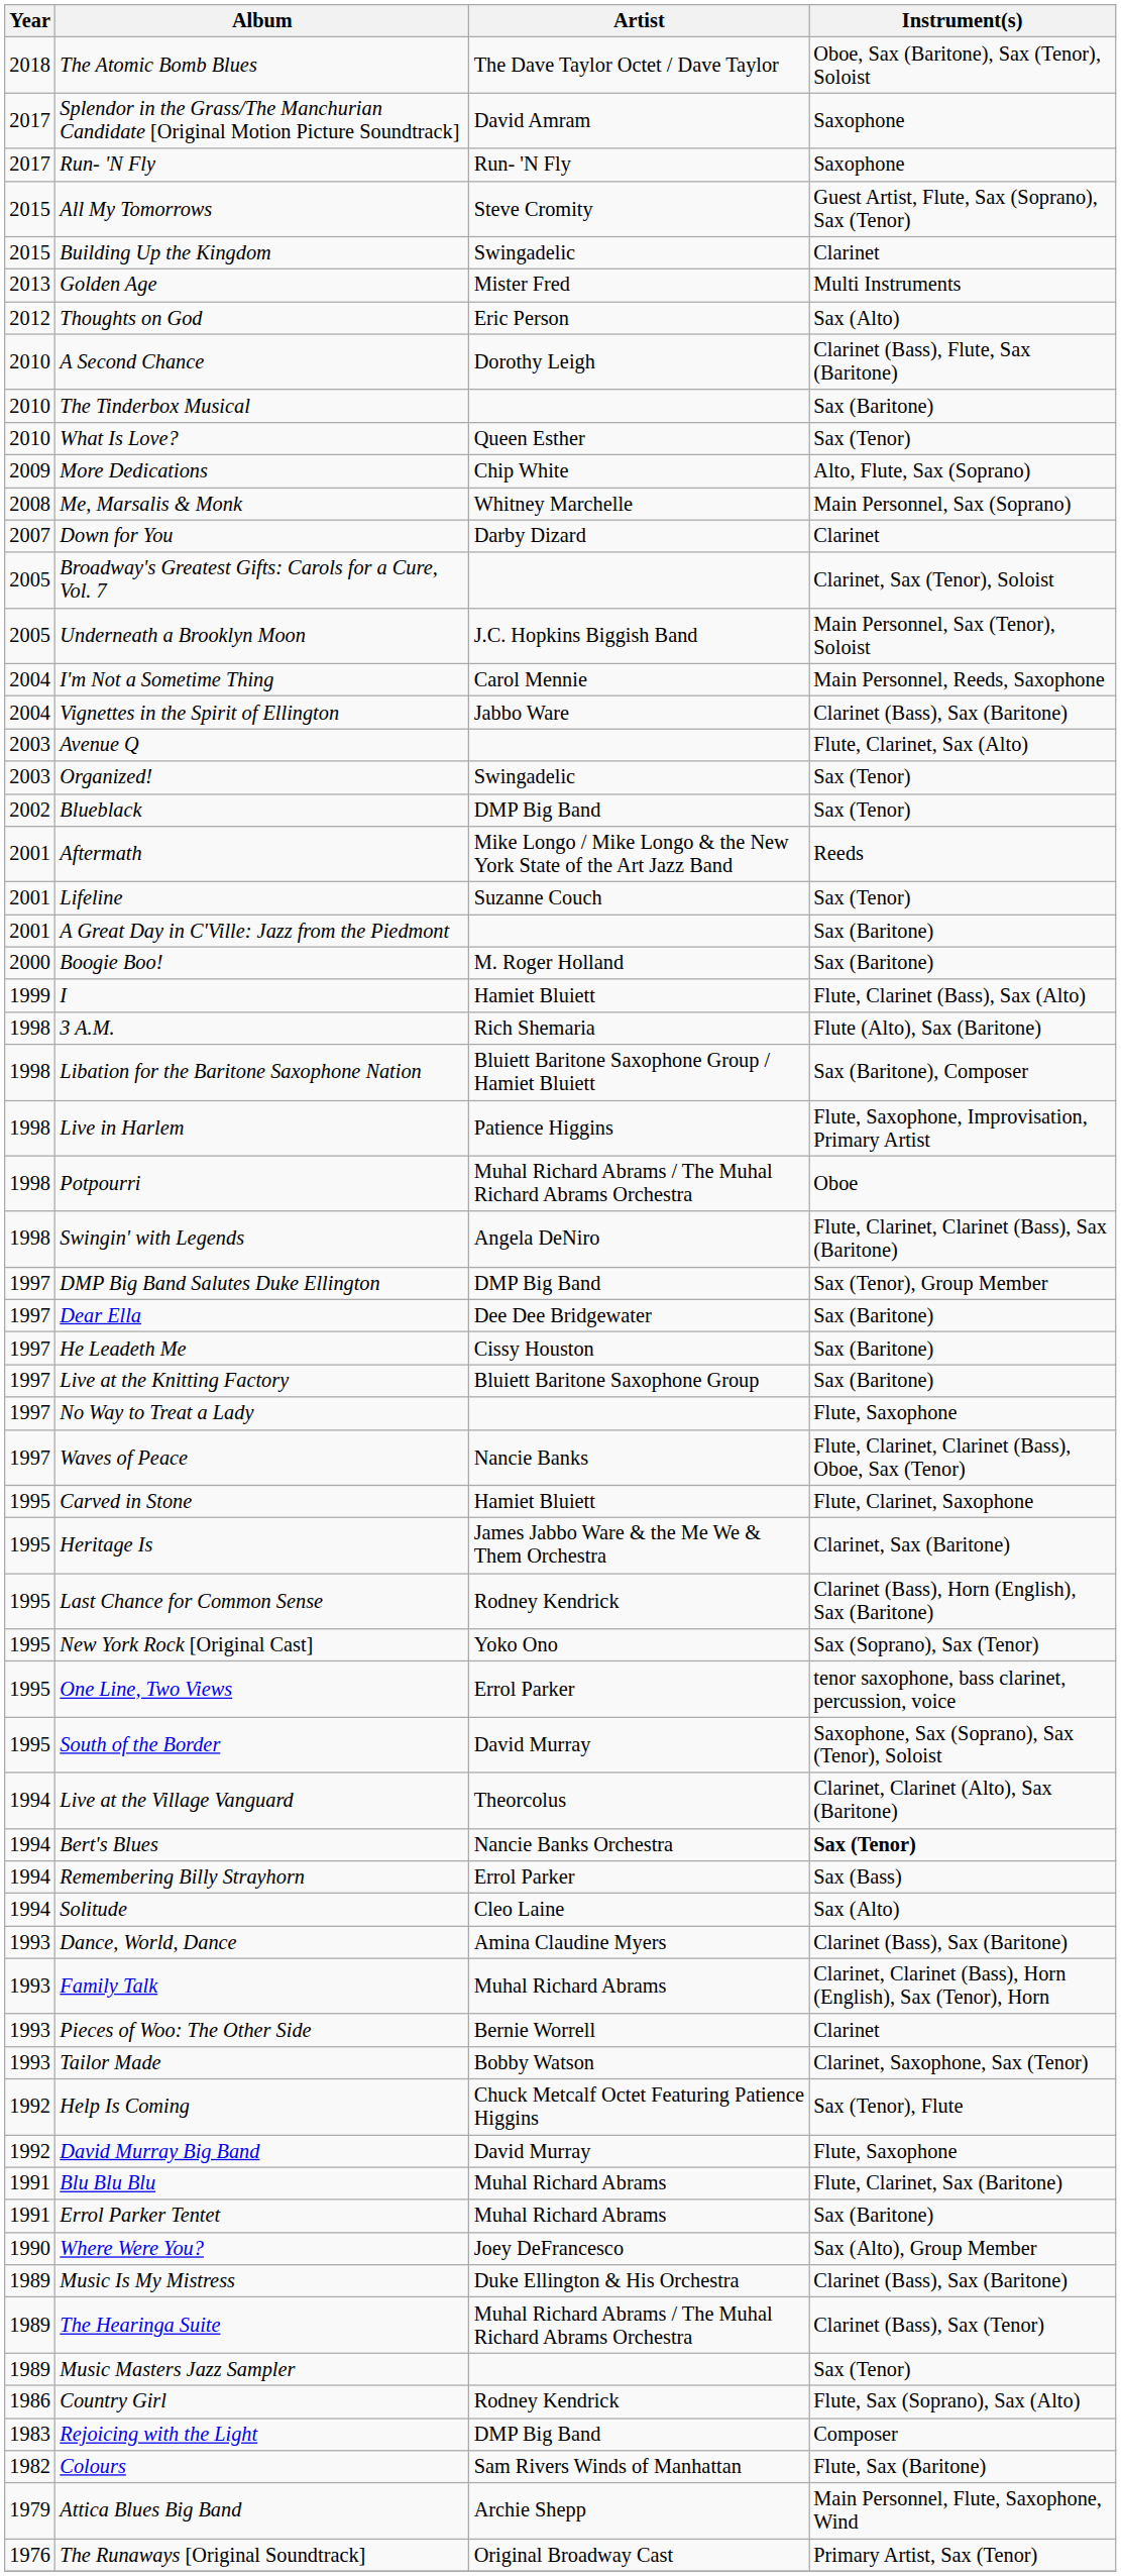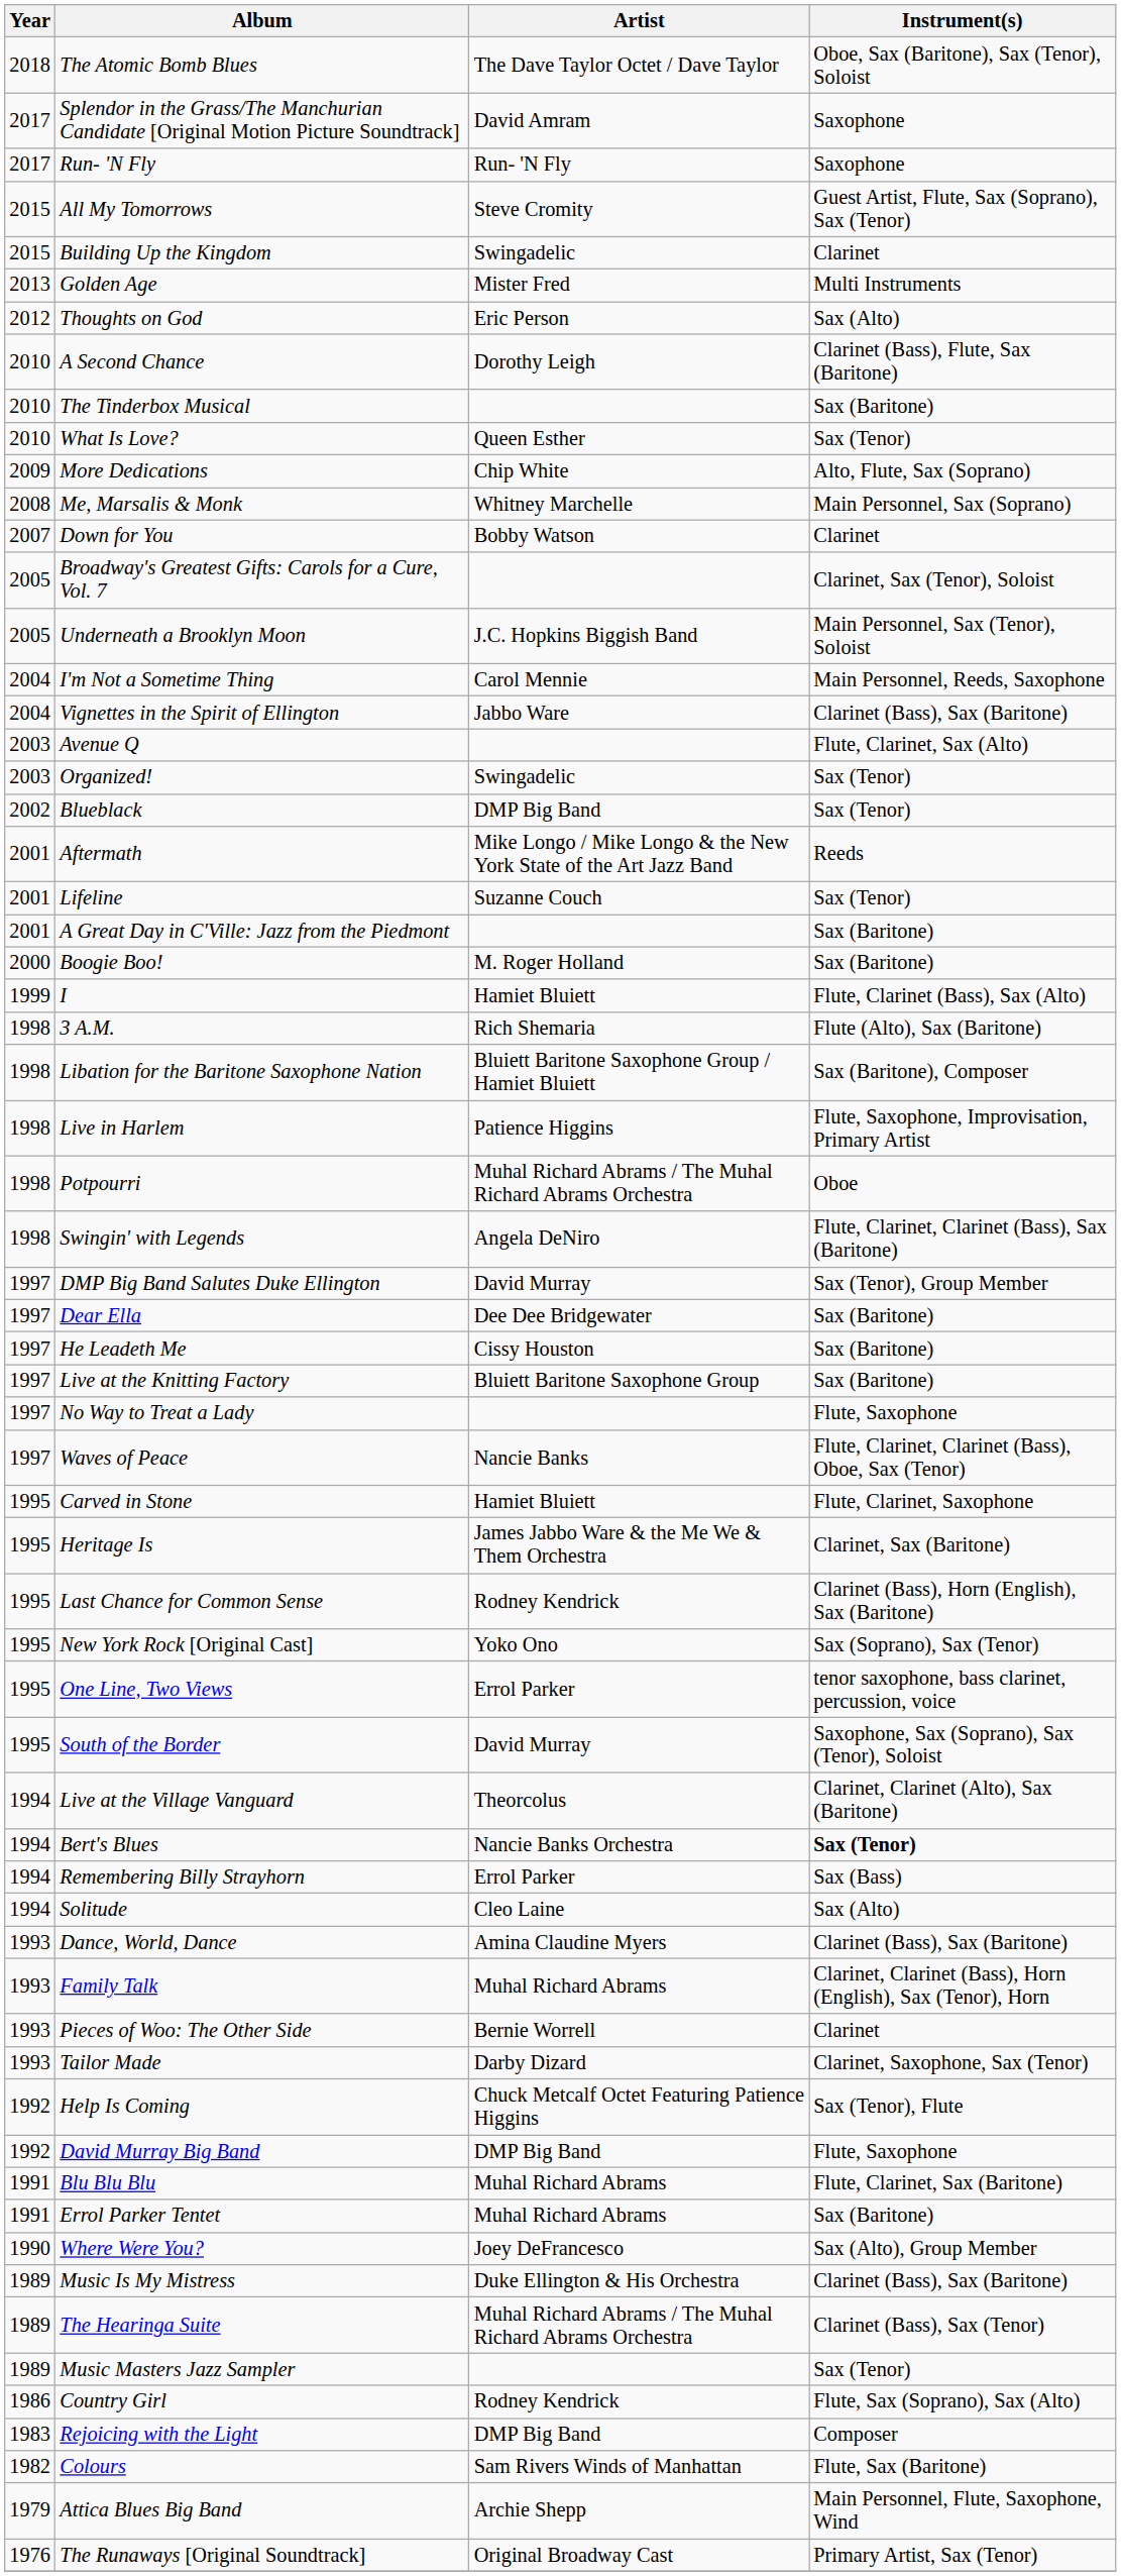 <table class="wikitable">
 <tr>
 <th>Year</th>
 <th>Album</th>
 <th>Artist</th>
 <th>Instrument(s)</th>
 </tr>
 <tr>
 <td>2018</td>
 <td><em>The Atomic Bomb Blues</em></td>
 <td>The Dave Taylor Octet / Dave Taylor</td>
 <td>Oboe, Sax (Baritone), Sax (Tenor), Soloist</td>
 </tr>
 <tr>
 <td>2017</td>
 <td><em>Splendor in the Grass/The Manchurian Candidate</em> [Original Motion Picture Soundtrack]</td>
 <td>David Amram</td>
 <td>Saxophone</td>
 </tr>
 <tr>
 <td>2017</td>
 <td><em>Run- 'N Fly</em></td>
 <td>Run- 'N Fly</td>
 <td>Saxophone</td>
 </tr>
 <tr>
 <td>2015</td>
 <td><em>All My Tomorrows</em></td>
 <td>Steve Cromity</td>
 <td>Guest Artist, Flute, Sax (Soprano), Sax (Tenor)</td>
 </tr>
 <tr>
 <td>2015</td>
 <td><em>Building Up the Kingdom</em></td>
 <td>Swingadelic</td>
 <td>Clarinet</td>
 </tr>
 <tr>
 <td>2013</td>
 <td><em>Golden Age</em></td>
 <td>Mister Fred</td>
 <td>Multi Instruments</td>
 </tr>
 <tr>
 <td>2012</td>
 <td><em>Thoughts on God</em></td>
 <td>Eric Person</td>
 <td>Sax (Alto)</td>
 </tr>
 <tr>
 <td>2010</td>
 <td><em>A Second Chance</em></td>
 <td>Dorothy Leigh</td>
 <td>Clarinet (Bass), Flute, Sax (Baritone)</td>
 </tr>
 <tr>
 <td>2010</td>
 <td><em>The Tinderbox Musical</em></td>
 <td></td>
 <td>Sax (Baritone)</td>
 </tr>
 <tr>
 <td>2010</td>
 <td><em>What Is Love?</em></td>
 <td>Queen Esther</td>
 <td>Sax (Tenor)</td>
 </tr>
 <tr>
 <td>2009</td>
 <td><em>More Dedications</em></td>
 <td>Chip White</td>
 <td>Alto, Flute, Sax (Soprano)</td>
 </tr>
 <tr>
 <td>2008</td>
 <td><em>Me, Marsalis & Monk</em></td>
 <td>Whitney Marchelle</td>
 <td>Main Personnel, Sax (Soprano)</td>
 </tr>
 <tr>
 <td>2007</td>
 <td><em>Down for You</em></td>
-<td>Darby Dizard</td>
+<td>Bobby Watson</td>
 <td>Clarinet</td>
 </tr>
 <tr>
 <td>2005</td>
 <td><em>Broadway's Greatest Gifts: Carols for a Cure, Vol. 7</em></td>
 <td></td>
 <td>Clarinet, Sax (Tenor), Soloist</td>
 </tr>
 <tr>
 <td>2005</td>
 <td><em>Underneath a Brooklyn Moon</em></td>
 <td>J.C. Hopkins Biggish Band</td>
 <td>Main Personnel, Sax (Tenor), Soloist</td>
 </tr>
 <tr>
 <td>2004</td>
 <td><em>I'm Not a Sometime Thing</em></td>
 <td>Carol Mennie</td>
 <td>Main Personnel, Reeds, Saxophone</td>
 </tr>
 <tr>
 <td>2004</td>
 <td><em>Vignettes in the Spirit of Ellington</em></td>
 <td>Jabbo Ware</td>
 <td>Clarinet (Bass), Sax (Baritone)</td>
 </tr>
 <tr>
 <td>2003</td>
 <td><em>Avenue Q</em></td>
 <td></td>
 <td>Flute, Clarinet, Sax (Alto)</td>
 </tr>
 <tr>
 <td>2003</td>
 <td><em>Organized!</em></td>
 <td>Swingadelic</td>
 <td>Sax (Tenor)</td>
 </tr>
 <tr>
 <td>2002</td>
 <td><em>Blueblack</em></td>
 <td>DMP Big Band</td>
 <td>Sax (Tenor)</td>
 </tr>
 <tr>
 <td>2001</td>
 <td><em>Aftermath</em></td>
 <td>Mike Longo / Mike Longo & the New York State of the Art Jazz Band</td>
 <td>Reeds</td>
 </tr>
 <tr>
 <td>2001</td>
 <td><em>Lifeline</em></td>
 <td>Suzanne Couch</td>
 <td>Sax (Tenor)</td>
 </tr>
 <tr>
 <td>2001</td>
 <td><em>A Great Day in C'Ville: Jazz from the Piedmont</em></td>
 <td></td>
 <td>Sax (Baritone)</td>
 </tr>
 <tr>
 <td>2000</td>
 <td><em>Boogie Boo!</em></td>
 <td>M. Roger Holland</td>
 <td>Sax (Baritone)</td>
 </tr>
 <tr>
 <td>1999</td>
 <td><em>I</em></td>
 <td>Hamiet Bluiett</td>
 <td>Flute, Clarinet (Bass), Sax (Alto)</td>
 </tr>
 <tr>
 <td>1998</td>
 <td><em>3 A.M.</em></td>
 <td>Rich Shemaria</td>
 <td>Flute (Alto), Sax (Baritone)</td>
 </tr>
 <tr>
 <td>1998</td>
 <td><em>Libation for the Baritone Saxophone Nation</em></td>
 <td>Bluiett Baritone Saxophone Group / Hamiet Bluiett</td>
 <td>Sax (Baritone), Composer</td>
 </tr>
 <tr>
 <td>1998</td>
 <td><em>Live in Harlem</em></td>
 <td>Patience Higgins</td>
 <td>Flute, Saxophone, Improvisation, Primary Artist</td>
 </tr>
 <tr>
 <td>1998</td>
 <td><em>Potpourri</em></td>
 <td>Muhal Richard Abrams / The Muhal Richard Abrams Orchestra</td>
 <td>Oboe</td>
 </tr>
 <tr>
 <td>1998</td>
 <td><em>Swingin' with Legends</em></td>
 <td>Angela DeNiro</td>
 <td>Flute, Clarinet, Clarinet (Bass), Sax (Baritone)</td>
 </tr>
 <tr>
 <td>1997</td>
 <td><em>DMP Big Band Salutes Duke Ellington</em></td>
-<td>DMP Big Band</td>
+<td>David Murray</td>
 <td>Sax (Tenor), Group Member</td>
 </tr>
 <tr>
 <td>1997</td>
 <td><em><a href='#'>Dear Ella</a></em></td>
 <td>Dee Dee Bridgewater</td>
 <td>Sax (Baritone)</td>
 </tr>
 <tr>
 <td>1997</td>
 <td><em>He Leadeth Me</em></td>
 <td>Cissy Houston</td>
 <td>Sax (Baritone)</td>
 </tr>
 <tr>
 <td>1997</td>
 <td><em>Live at the Knitting Factory</em></td>
 <td>Bluiett Baritone Saxophone Group</td>
 <td>Sax (Baritone)</td>
 </tr>
 <tr>
 <td>1997</td>
 <td><em>No Way to Treat a Lady</em></td>
 <td></td>
 <td>Flute, Saxophone</td>
 </tr>
 <tr>
 <td>1997</td>
 <td><em>Waves of Peace</em></td>
 <td>Nancie Banks</td>
 <td>Flute, Clarinet, Clarinet (Bass), Oboe, Sax (Tenor)</td>
 </tr>
 <tr>
 <td>1995</td>
 <td><em>Carved in Stone</em></td>
 <td>Hamiet Bluiett</td>
 <td>Flute, Clarinet, Saxophone</td>
 </tr>
 <tr>
 <td>1995</td>
 <td><em>Heritage Is</em></td>
 <td>James Jabbo Ware & the Me We & Them Orchestra</td>
 <td>Clarinet, Sax (Baritone)</td>
 </tr>
 <tr>
 <td>1995</td>
 <td><em>Last Chance for Common Sense</em></td>
 <td>Rodney Kendrick</td>
 <td>Clarinet (Bass), Horn (English), Sax (Baritone)</td>
 </tr>
 <tr>
 <td>1995</td>
 <td><em>New York Rock</em> [Original Cast]</td>
 <td>Yoko Ono</td>
 <td>Sax (Soprano), Sax (Tenor)</td>
 </tr>
 <tr>
 <td>1995</td>
 <td><em><a href='#'>One Line, Two Views</a></em></td>
 <td>Errol Parker</td>
 <td>tenor saxophone, bass clarinet, percussion, voice</td>
 </tr>
 <tr>
 <td>1995</td>
 <td><em><a href='#'>South of the Border</a></em></td>
 <td>David Murray</td>
 <td>Saxophone, Sax (Soprano), Sax (Tenor), Soloist</td>
 </tr>
 <tr>
 <td>1994</td>
 <td><em>Live at the Village Vanguard</em></td>
 <td>Theorcolus</td>
 <td>Clarinet, Clarinet (Alto), Sax (Baritone)</td>
 </tr>
 <tr>
 <td>1994</td>
 <td><em>Bert's Blues</em></td>
 <td>Nancie Banks Orchestra</td>
 <td><strong>Sax (Tenor)</strong></td>
 </tr>
 <tr>
 <td>1994</td>
 <td><em>Remembering Billy Strayhorn</em></td>
 <td>Errol Parker</td>
 <td>Sax (Bass)</td>
 </tr>
 <tr>
 <td>1994</td>
 <td><em>Solitude</em></td>
 <td>Cleo Laine</td>
 <td>Sax (Alto)</td>
 </tr>
 <tr>
 <td>1993</td>
 <td><em>Dance, World, Dance</em></td>
 <td>Amina Claudine Myers</td>
 <td>Clarinet (Bass), Sax (Baritone)</td>
 </tr>
 <tr>
 <td>1993</td>
 <td><em><a href='#'>Family Talk</a></em></td>
 <td>Muhal Richard Abrams</td>
 <td>Clarinet, Clarinet (Bass), Horn (English), Sax (Tenor), Horn</td>
 </tr>
 <tr>
 <td>1993</td>
 <td><em>Pieces of Woo: The Other Side</em></td>
 <td>Bernie Worrell</td>
 <td>Clarinet</td>
 </tr>
 <tr>
 <td>1993</td>
 <td><em>Tailor Made</em></td>
-<td>Bobby Watson</td>
+<td>Darby Dizard</td>
 <td>Clarinet, Saxophone, Sax (Tenor)</td>
 </tr>
 <tr>
 <td>1992</td>
 <td><em>Help Is Coming</em></td>
 <td>Chuck Metcalf Octet Featuring Patience Higgins</td>
 <td>Sax (Tenor), Flute</td>
 </tr>
 <tr>
 <td>1992</td>
 <td><em><a href='#'>David Murray Big Band</a></em></td>
-<td>David Murray</td>
+<td>DMP Big Band</td>
 <td>Flute, Saxophone</td>
 </tr>
 <tr>
 <td>1991</td>
 <td><em><a href='#'>Blu Blu Blu</a></em></td>
 <td>Muhal Richard Abrams</td>
 <td>Flute, Clarinet, Sax (Baritone)</td>
 </tr>
 <tr>
 <td>1991</td>
 <td><em>Errol Parker Tentet</em></td>
 <td>Muhal Richard Abrams</td>
 <td>Sax (Baritone)</td>
 </tr>
 <tr>
 <td>1990</td>
 <td><em><a href='#'>Where Were You?</a></em></td>
 <td>Joey DeFrancesco</td>
 <td>Sax (Alto), Group Member</td>
 </tr>
 <tr>
 <td>1989</td>
 <td><em>Music Is My Mistress</em></td>
 <td>Duke Ellington & His Orchestra</td>
 <td>Clarinet (Bass), Sax (Baritone)</td>
 </tr>
 <tr>
 <td>1989</td>
 <td><em><a href='#'>The Hearinga Suite</a></em></td>
 <td>Muhal Richard Abrams / The Muhal Richard Abrams Orchestra</td>
 <td>Clarinet (Bass), Sax (Tenor)</td>
 </tr>
 <tr>
 <td>1989</td>
 <td><em>Music Masters Jazz Sampler</em></td>
 <td></td>
 <td>Sax (Tenor)</td>
 </tr>
 <tr>
 <td>1986</td>
 <td><em>Country Girl</em></td>
 <td>Rodney Kendrick</td>
 <td>Flute, Sax (Soprano), Sax (Alto)</td>
 </tr>
 <tr>
 <td>1983</td>
 <td><em><a href='#'>Rejoicing with the Light</a></em></td>
 <td>DMP Big Band</td>
 <td>Composer</td>
 </tr>
 <tr>
 <td>1982</td>
 <td><em><a href='#'>Colours</a></em></td>
 <td>Sam Rivers Winds of Manhattan</td>
 <td>Flute, Sax (Baritone)</td>
 </tr>
 <tr>
 <td>1979</td>
 <td><em>Attica Blues Big Band</em></td>
 <td>Archie Shepp</td>
 <td>Main Personnel, Flute, Saxophone, Wind</td>
 </tr>
 <tr>
 <td>1976</td>
 <td><em>The Runaways</em> [Original Soundtrack]</td>
 <td>Original Broadway Cast</td>
 <td>Primary Artist, Sax (Tenor)</td>
 </tr>
 <tr>
 </tr>
 </table>
